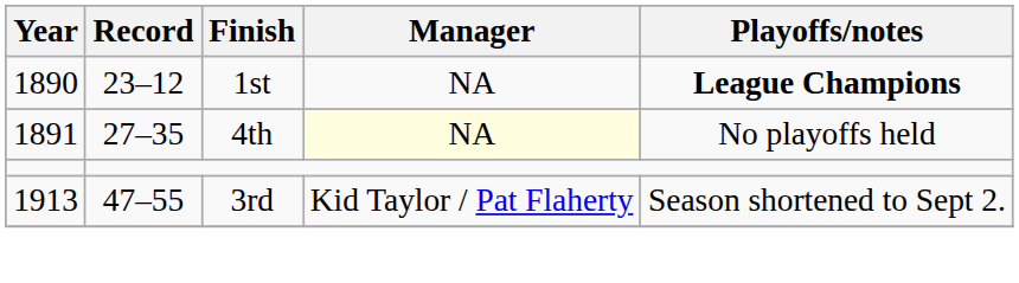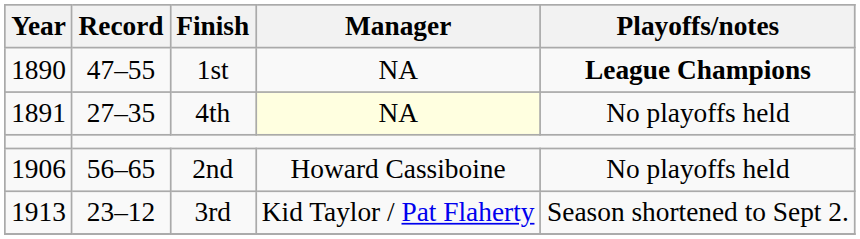 <table class="wikitable">
 <tr>
 <th>Year</th>
 <th>Record</th>
 <th>Finish</th>
 <th>Manager</th>
 <th>Playoffs/notes</th>
 </tr>
 <tr align=center>
 <td>1890</td>
-<td>23–12</td>
+<td>47–55</td>
 <td>1st</td>
 <td>NA</td>
 <td><strong>League Champions</strong></td>
 </tr>
 <tr align=center>
 <td>1891</td>
 <td>27–35</td>
 <td>4th</td>
 <td style="background: lightyellow;">NA</td>
 <td>No playoffs held</td>
 </tr>
 <tr align=center>
 <td></td>
 </tr>
 <tr align=center>
+<td>1906</td>
+<td>56–65</td>
+<td>2nd</td>
+<td>Howard Cassiboine</td>
+<td>No playoffs held</td>
+</tr>
+<tr align=center>
 <td>1913</td>
-<td>47–55</td>
+<td>23–12</td>
 <td>3rd</td>
 <td>Kid Taylor / <a href='#'>Pat Flaherty</a></td>
 <td>Season shortened to Sept 2.</td>
 </tr>
 <tr align=center>
 </tr>
 </table>
